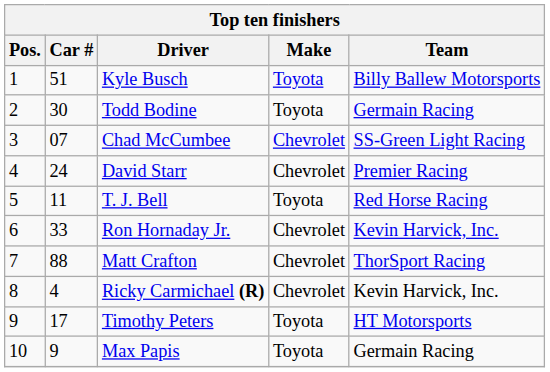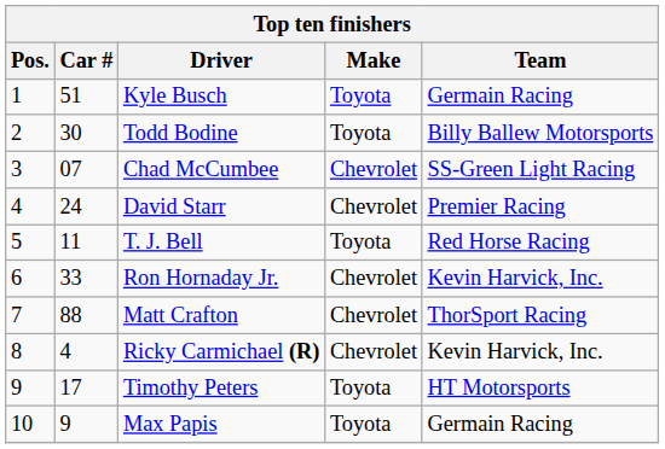 <table class="wikitable" style="font-size: 90%">
 <tr>
 <th colspan=9>Top ten finishers</th>
 </tr>
 <tr>
 <th>Pos.</th>
 <th>Car #</th>
 <th>Driver</th>
 <th>Make</th>
 <th>Team</th>
 </tr>
 <tr>
 <td>1</td>
 <td>51</td>
 <td><a href='#'>Kyle Busch</a></td>
 <td><a href='#'>Toyota</a></td>
-<td><a href='#'>Billy Ballew Motorsports</a></td>
+<td><a href='#'>Germain Racing</a></td>
 </tr>
 <tr>
 <td>2</td>
 <td>30</td>
 <td><a href='#'>Todd Bodine</a></td>
 <td>Toyota</td>
-<td><a href='#'>Germain Racing</a></td>
+<td><a href='#'>Billy Ballew Motorsports</a></td>
 </tr>
 <tr>
 <td>3</td>
 <td>07</td>
 <td><a href='#'>Chad McCumbee</a></td>
 <td><a href='#'>Chevrolet</a></td>
 <td><a href='#'>SS-Green Light Racing</a></td>
 </tr>
 <tr>
 <td>4</td>
 <td>24</td>
 <td><a href='#'>David Starr</a></td>
 <td>Chevrolet</td>
 <td><a href='#'>Premier Racing</a></td>
 </tr>
 <tr>
 <td>5</td>
 <td>11</td>
 <td><a href='#'>T. J. Bell</a></td>
 <td>Toyota</td>
 <td><a href='#'>Red Horse Racing</a></td>
 </tr>
 <tr>
 <td>6</td>
 <td>33</td>
 <td><a href='#'>Ron Hornaday Jr.</a></td>
 <td>Chevrolet</td>
 <td><a href='#'>Kevin Harvick, Inc.</a></td>
 </tr>
 <tr>
 <td>7</td>
 <td>88</td>
 <td><a href='#'>Matt Crafton</a></td>
 <td>Chevrolet</td>
 <td><a href='#'>ThorSport Racing</a></td>
 </tr>
 <tr>
 <td>8</td>
 <td>4</td>
 <td><a href='#'>Ricky Carmichael</a> <strong>(R)</strong></td>
 <td>Chevrolet</td>
 <td>Kevin Harvick, Inc.</td>
 </tr>
 <tr>
 <td>9</td>
 <td>17</td>
 <td><a href='#'>Timothy Peters</a></td>
 <td>Toyota</td>
 <td><a href='#'>HT Motorsports</a></td>
 </tr>
 <tr>
 <td>10</td>
 <td>9</td>
 <td><a href='#'>Max Papis</a></td>
 <td>Toyota</td>
 <td>Germain Racing</td>
 </tr>
 <tr>
 </tr>
 </table>
